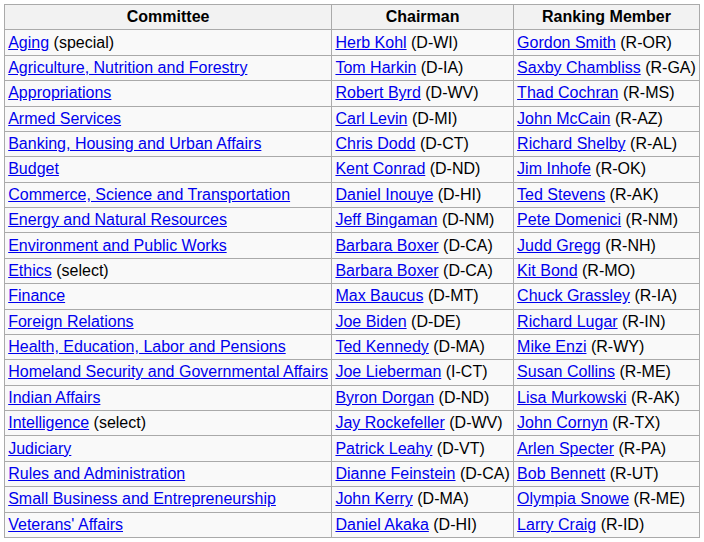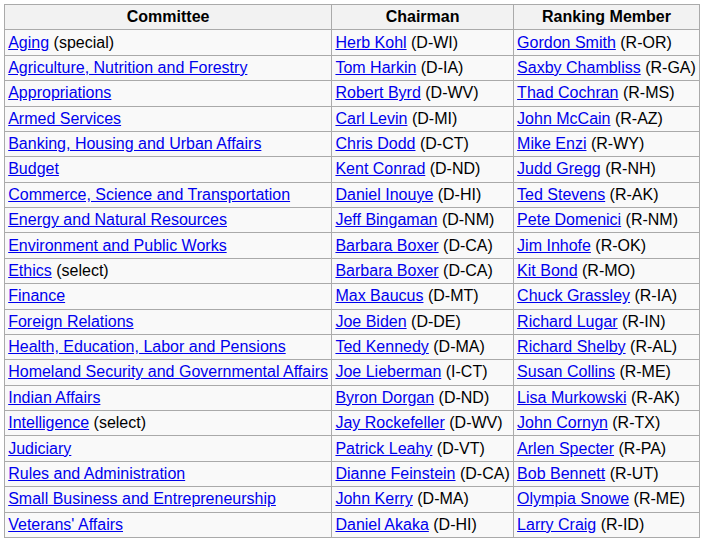 <table class="wikitable">
 <tr>
 <th>Committee</th>
 <th>Chairman</th>
 <th>Ranking Member</th>
 </tr>
 <tr>
 <td><a href='#'>Aging</a> (special)</td>
 <td><a href='#'>Herb Kohl</a> (D-WI)</td>
 <td><a href='#'>Gordon Smith</a> (R-OR)</td>
 </tr>
 <tr>
 <td><a href='#'>Agriculture, Nutrition and Forestry</a></td>
 <td><a href='#'>Tom Harkin</a> (D-IA)</td>
 <td><a href='#'>Saxby Chambliss</a> (R-GA)</td>
 </tr>
 <tr>
 <td><a href='#'>Appropriations</a></td>
 <td><a href='#'>Robert Byrd</a> (D-WV)</td>
 <td><a href='#'>Thad Cochran</a> (R-MS)</td>
 </tr>
 <tr>
 <td><a href='#'>Armed Services</a></td>
 <td><a href='#'>Carl Levin</a> (D-MI)</td>
 <td><a href='#'>John McCain</a> (R-AZ)</td>
 </tr>
 <tr>
 <td><a href='#'>Banking, Housing and Urban Affairs</a></td>
 <td><a href='#'>Chris Dodd</a> (D-CT)</td>
-<td><a href='#'>Richard Shelby</a> (R-AL)</td>
+<td><a href='#'>Mike Enzi</a> (R-WY)</td>
 </tr>
 <tr>
 <td><a href='#'>Budget</a></td>
 <td><a href='#'>Kent Conrad</a> (D-ND)</td>
-<td><a href='#'>Jim Inhofe</a> (R-OK)</td>
+<td><a href='#'>Judd Gregg</a> (R-NH)</td>
 </tr>
 <tr>
 <td><a href='#'>Commerce, Science and Transportation</a></td>
 <td><a href='#'>Daniel Inouye</a> (D-HI)</td>
 <td><a href='#'>Ted Stevens</a> (R-AK)</td>
 </tr>
 <tr>
 <td><a href='#'>Energy and Natural Resources</a></td>
 <td><a href='#'>Jeff Bingaman</a> (D-NM)</td>
 <td><a href='#'>Pete Domenici</a> (R-NM)</td>
 </tr>
 <tr>
 <td><a href='#'>Environment and Public Works</a></td>
 <td><a href='#'>Barbara Boxer</a> (D-CA)</td>
-<td><a href='#'>Judd Gregg</a> (R-NH)</td>
+<td><a href='#'>Jim Inhofe</a> (R-OK)</td>
 </tr>
 <tr>
 <td><a href='#'>Ethics</a> (select)</td>
 <td><a href='#'>Barbara Boxer</a> (D-CA)</td>
 <td><a href='#'>Kit Bond</a> (R-MO)</td>
 </tr>
 <tr>
 <td><a href='#'>Finance</a></td>
 <td><a href='#'>Max Baucus</a> (D-MT)</td>
 <td><a href='#'>Chuck Grassley</a> (R-IA)</td>
 </tr>
 <tr>
 <td><a href='#'>Foreign Relations</a></td>
 <td><a href='#'>Joe Biden</a> (D-DE)</td>
 <td><a href='#'>Richard Lugar</a> (R-IN)</td>
 </tr>
 <tr>
 <td><a href='#'>Health, Education, Labor and Pensions</a></td>
 <td><a href='#'>Ted Kennedy</a> (D-MA)</td>
-<td><a href='#'>Mike Enzi</a> (R-WY)</td>
+<td><a href='#'>Richard Shelby</a> (R-AL)</td>
 </tr>
 <tr>
 <td><a href='#'>Homeland Security and Governmental Affairs</a></td>
 <td><a href='#'>Joe Lieberman</a> (I-CT)</td>
 <td><a href='#'>Susan Collins</a> (R-ME)</td>
 </tr>
 <tr>
 <td><a href='#'>Indian Affairs</a></td>
 <td><a href='#'>Byron Dorgan</a> (D-ND)</td>
 <td><a href='#'>Lisa Murkowski</a> (R-AK)</td>
 </tr>
 <tr>
 <td><a href='#'>Intelligence</a> (select)</td>
 <td><a href='#'>Jay Rockefeller</a> (D-WV)</td>
 <td><a href='#'>John Cornyn</a> (R-TX)</td>
 </tr>
 <tr>
 <td><a href='#'>Judiciary</a></td>
 <td><a href='#'>Patrick Leahy</a> (D-VT)</td>
 <td><a href='#'>Arlen Specter</a> (R-PA)</td>
 </tr>
 <tr>
 <td><a href='#'>Rules and Administration</a></td>
 <td><a href='#'>Dianne Feinstein</a> (D-CA)</td>
 <td><a href='#'>Bob Bennett</a> (R-UT)</td>
 </tr>
 <tr>
 <td><a href='#'>Small Business and Entrepreneurship</a></td>
 <td><a href='#'>John Kerry</a> (D-MA)</td>
 <td><a href='#'>Olympia Snowe</a> (R-ME)</td>
 </tr>
 <tr>
 <td><a href='#'>Veterans' Affairs</a></td>
 <td><a href='#'>Daniel Akaka</a> (D-HI)</td>
 <td><a href='#'>Larry Craig</a> (R-ID)</td>
 </tr>
 </table>
